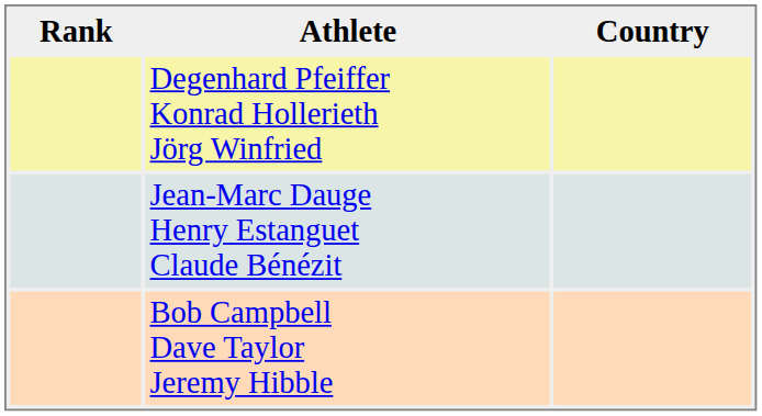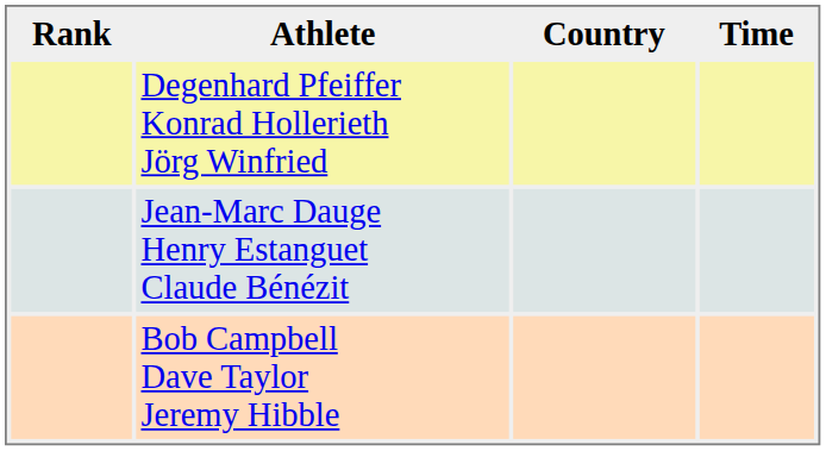 <table style="border-style:solid;border-width:1px;border-color:#808080;background-color:#EFEFEF" cellspacing="2" cellpadding="2" width="385px">
 <tr bgcolor="#EFEFEF">
 <th>Rank</th>
 <th>Athlete</th>
 <th>Country</th>
+<th>Time</th>
 </tr>
 <tr bgcolor="#F7F6A8">
 <td align=center></td>
 <td><a href='#'>Degenhard Pfeiffer</a><br><a href='#'>Konrad Hollerieth</a><br><a href='#'>Jörg Winfried</a></td>
 <td></td>
+<td align="right"></td>
 </tr>
 <tr bgcolor="#DCE5E5">
 <td align=center></td>
 <td><a href='#'>Jean-Marc Dauge</a><br><a href='#'>Henry Estanguet</a><br><a href='#'>Claude Bénézit</a></td>
 <td></td>
+<td align="right"></td>
 </tr>
 <tr bgcolor="#FFDAB9">
 <td align=center></td>
 <td><a href='#'>Bob Campbell</a><br><a href='#'>Dave Taylor</a><br><a href='#'>Jeremy Hibble</a></td>
 <td></td>
+<td align="right"></td>
 </tr>
 </table>
